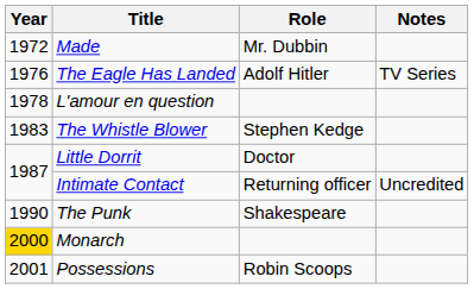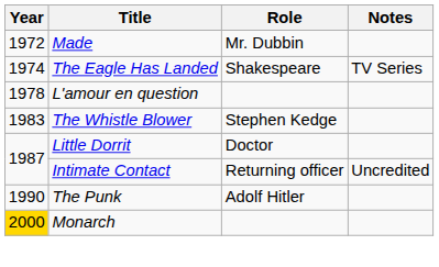 <table class="wikitable">
 <tr>
 <th>Year</th>
 <th>Title</th>
 <th>Role</th>
 <th>Notes</th>
 </tr>
 <tr>
 <td>1972</td>
 <td><em><a href='#'>Made</a></em></td>
 <td>Mr. Dubbin</td>
 <td></td>
 </tr>
 <tr>
-<td>1976</td>
+<td>1974</td>
 <td><em><a href='#'>The Eagle Has Landed</a></em></td>
-<td>Adolf Hitler</td>
+<td>Shakespeare</td>
 <td>TV Series</td>
 </tr>
 <tr>
 <td>1978</td>
 <td><em>L'amour en question</em></td>
 <td></td>
 <td></td>
 </tr>
 <tr>
 <td>1983</td>
 <td><em><a href='#'>The Whistle Blower</a></em></td>
 <td>Stephen Kedge</td>
 <td></td>
 </tr>
 <tr>
 <td rowspan="2">1987</td>
 <td><em><a href='#'>Little Dorrit</a></em></td>
 <td>Doctor</td>
 <td></td>
 </tr>
 <tr>
 <td><em><a href='#'>Intimate Contact</a></em></td>
 <td>Returning officer</td>
 <td>Uncredited</td>
 </tr>
 <tr>
 <td>1990</td>
 <td><em>The Punk</em></td>
-<td>Shakespeare</td>
+<td>Adolf Hitler</td>
 <td></td>
 </tr>
 <tr>
 <td style="background: gold;">2000</td>
 <td><em>Monarch</em></td>
 <td></td>
 <td></td>
 </tr>
-<tr>
-<td>2001</td>
-<td><em>Possessions</em></td>
-<td>Robin Scoops</td>
-<td></td>
-</tr>
 </table>
